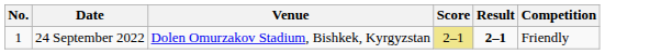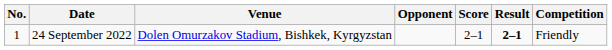 <table class="wikitable sortable">
 <tr>
 <th scope="col">No.</th>
 <th scope="col">Date</th>
 <th scope="col">Venue</th>
+<th scope="col">Opponent</th>
 <th scope="col">Score</th>
 <th scope="col">Result</th>
 <th scope="col">Competition</th>
 </tr>
 <tr>
 <td align="center">1</td>
 <td>24 September 2022</td>
 <td><a href='#'>Dolen Omurzakov Stadium</a>, Bishkek, Kyrgyzstan</td>
-<td align="center" style="background: khaki;">2–1</td>
+<td></td>
+<td align="center">2–1</td>
 <td align="center"><strong>2–1</strong></td>
 <td>Friendly</td>
 </tr>
 </table>
